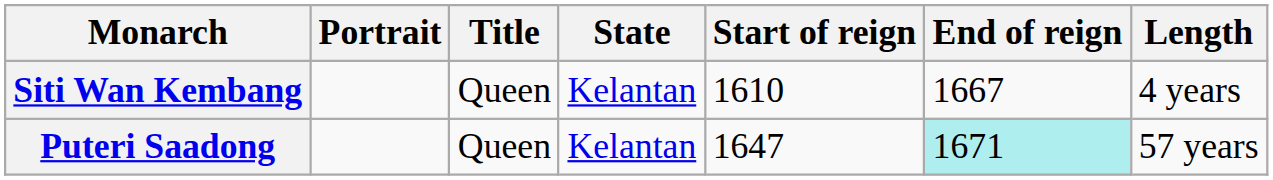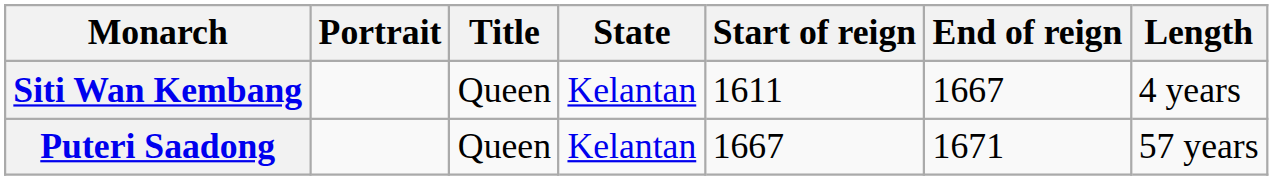 <table class="wikitable sortable">
 <tr>
 <th>Monarch</th>
 <th>Portrait</th>
 <th>Title</th>
 <th>State</th>
 <th>Start of reign</th>
 <th>End of reign</th>
 <th>Length</th>
 </tr>
 <tr>
 <th><a href='#'>Siti Wan Kembang</a></th>
 <td></td>
 <td>Queen</td>
 <td><a href='#'>Kelantan</a></td>
-<td>1610</td>
+<td>1611</td>
 <td>1667</td>
 <td>4 years</td>
 </tr>
 <tr>
 <th><a href='#'>Puteri Saadong</a></th>
 <td></td>
 <td>Queen</td>
 <td><a href='#'>Kelantan</a></td>
-<td>1647</td>
-<td style="background: paleturquoise;">1671</td>
+<td>1667</td>
+<td>1671</td>
 <td>57 years</td>
 </tr>
 </table>
